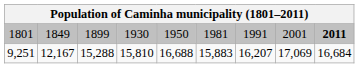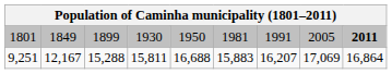 <table class="wikitable">
 <tr>
 <th colspan="9">Population of Caminha municipality (1801–2011)</th>
 </tr>
 <tr bgcolor="#C0C0C0">
 <td align="center">1801</td>
 <td align="center">1849</td>
 <td align="center">1899</td>
 <td align="center">1930</td>
 <td align="center">1950</td>
 <td align="center">1981</td>
 <td align="center">1991</td>
-<td align="center">2001</td>
+<td align="center">2005</td>
 <td align="center"><strong>2011</strong></td>
 </tr>
 <tr>
 <td align="center">9,251</td>
 <td align="center">12,167</td>
 <td align="center">15,288</td>
-<td align="center">15,810</td>
+<td align="center">15,811</td>
 <td align="center">16,688</td>
 <td align="center">15,883</td>
 <td align="center">16,207</td>
 <td align="center">17,069</td>
-<td align="center">16,684</td>
+<td align="center">16,864</td>
 </tr>
 </table>
